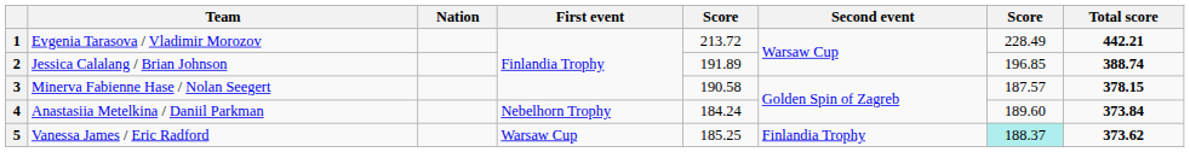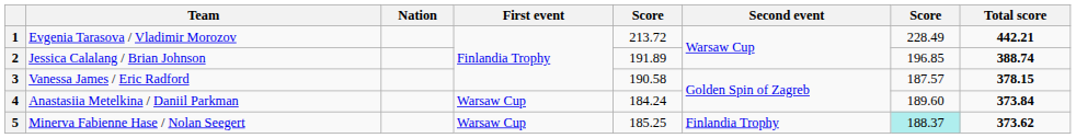 <table class="wikitable unsortable" style="text-align:left; width:100%">
 <tr>
 <th scope="col"></th>
 <th scope="col">Team</th>
 <th scope="col">Nation</th>
 <th scope="col">First event</th>
 <th scope="col">Score</th>
 <th scope="col">Second event</th>
 <th scope="col">Score</th>
 <th scope="col">Total score</th>
 </tr>
 <tr>
 <th scope="row">1</th>
 <td><a href='#'>Evgenia Tarasova</a> / <a href='#'>Vladimir Morozov</a></td>
 <td></td>
 <td rowspan="3"><a href='#'>Finlandia Trophy</a></td>
 <td style="text-align:center">213.72</td>
 <td rowspan="2"><a href='#'>Warsaw Cup</a></td>
 <td style="text-align:center">228.49</td>
 <td style="text-align:center"><strong>442.21</strong></td>
 </tr>
 <tr>
 <th scope="row">2</th>
 <td><a href='#'>Jessica Calalang</a> / <a href='#'>Brian Johnson</a></td>
 <td></td>
 <td style="text-align:center">191.89</td>
 <td style="text-align:center">196.85</td>
 <td style="text-align:center"><strong>388.74</strong></td>
 </tr>
 <tr>
 <th scope="row">3</th>
-<td><a href='#'>Minerva Fabienne Hase</a> / <a href='#'>Nolan Seegert</a></td>
+<td><a href='#'>Vanessa James</a> / <a href='#'>Eric Radford</a></td>
 <td></td>
 <td style="text-align:center">190.58</td>
 <td rowspan="2"><a href='#'>Golden Spin of Zagreb</a></td>
 <td style="text-align:center">187.57</td>
 <td style="text-align:center"><strong>378.15</strong></td>
 </tr>
 <tr>
 <th scope="row">4</th>
 <td><a href='#'>Anastasiia Metelkina</a> / <a href='#'>Daniil Parkman</a></td>
 <td></td>
-<td><a href='#'>Nebelhorn Trophy</a></td>
+<td><a href='#'>Warsaw Cup</a></td>
 <td style="text-align:center">184.24</td>
 <td style="text-align:center">189.60</td>
 <td style="text-align:center"><strong>373.84</strong></td>
 </tr>
 <tr>
 <th scope="row">5</th>
-<td><a href='#'>Vanessa James</a> / <a href='#'>Eric Radford</a></td>
+<td><a href='#'>Minerva Fabienne Hase</a> / <a href='#'>Nolan Seegert</a></td>
 <td></td>
 <td><a href='#'>Warsaw Cup</a></td>
 <td style="text-align:center">185.25</td>
 <td><a href='#'>Finlandia Trophy</a></td>
 <td style="background: paleturquoise; text-align:center">188.37</td>
 <td style="text-align:center"><strong>373.62</strong></td>
 </tr>
 </table>
